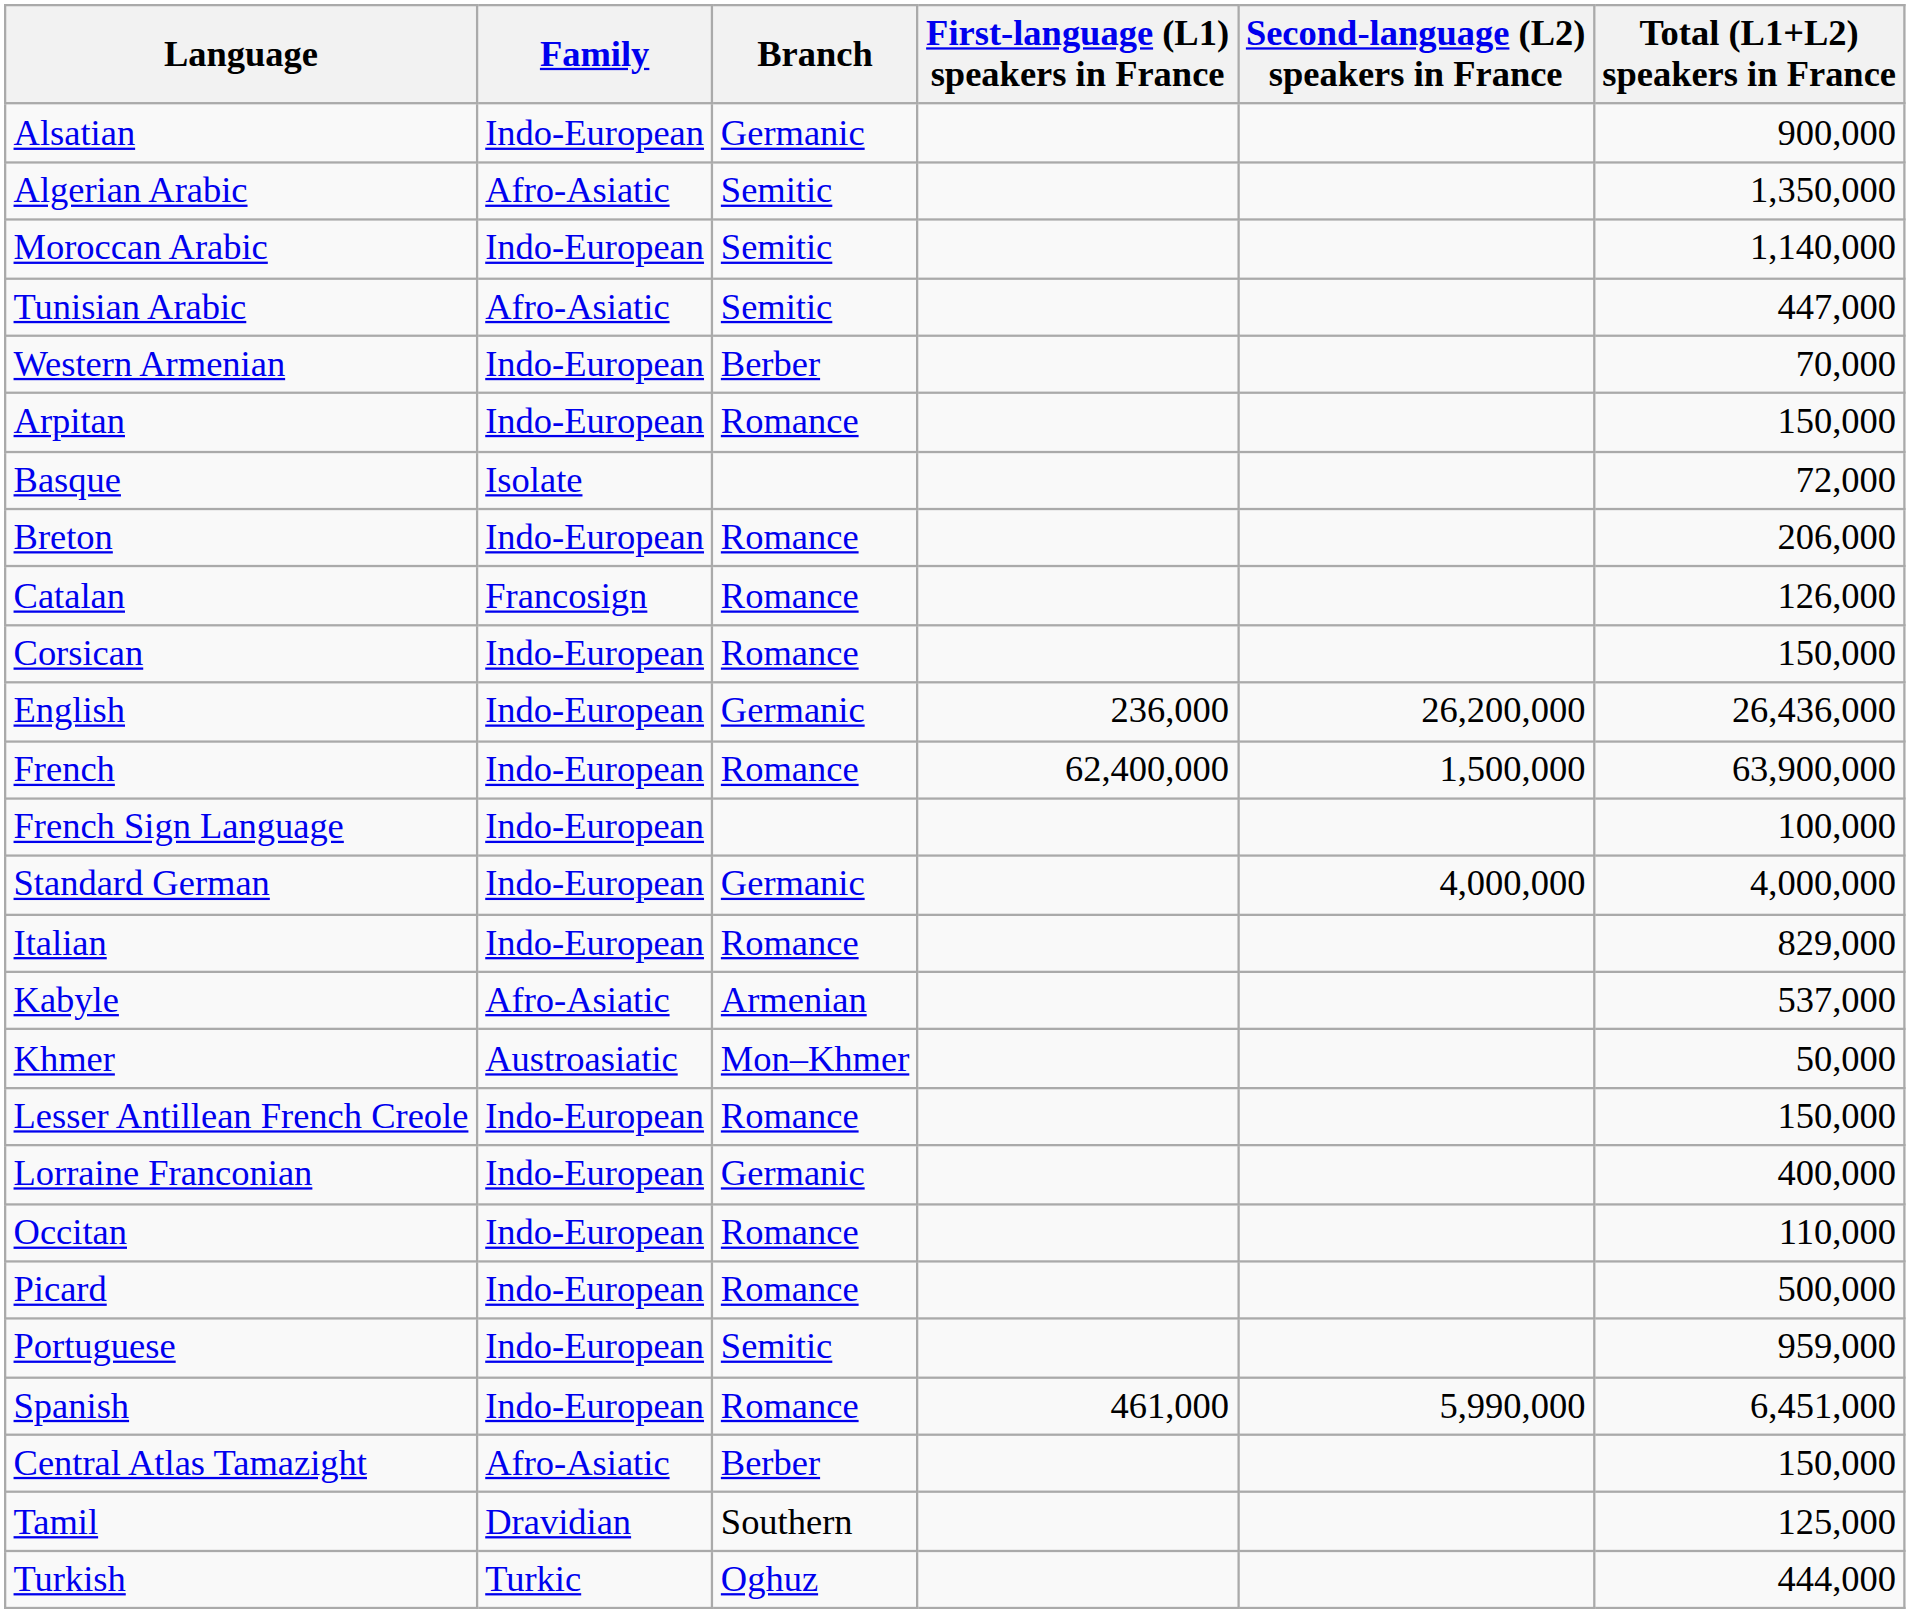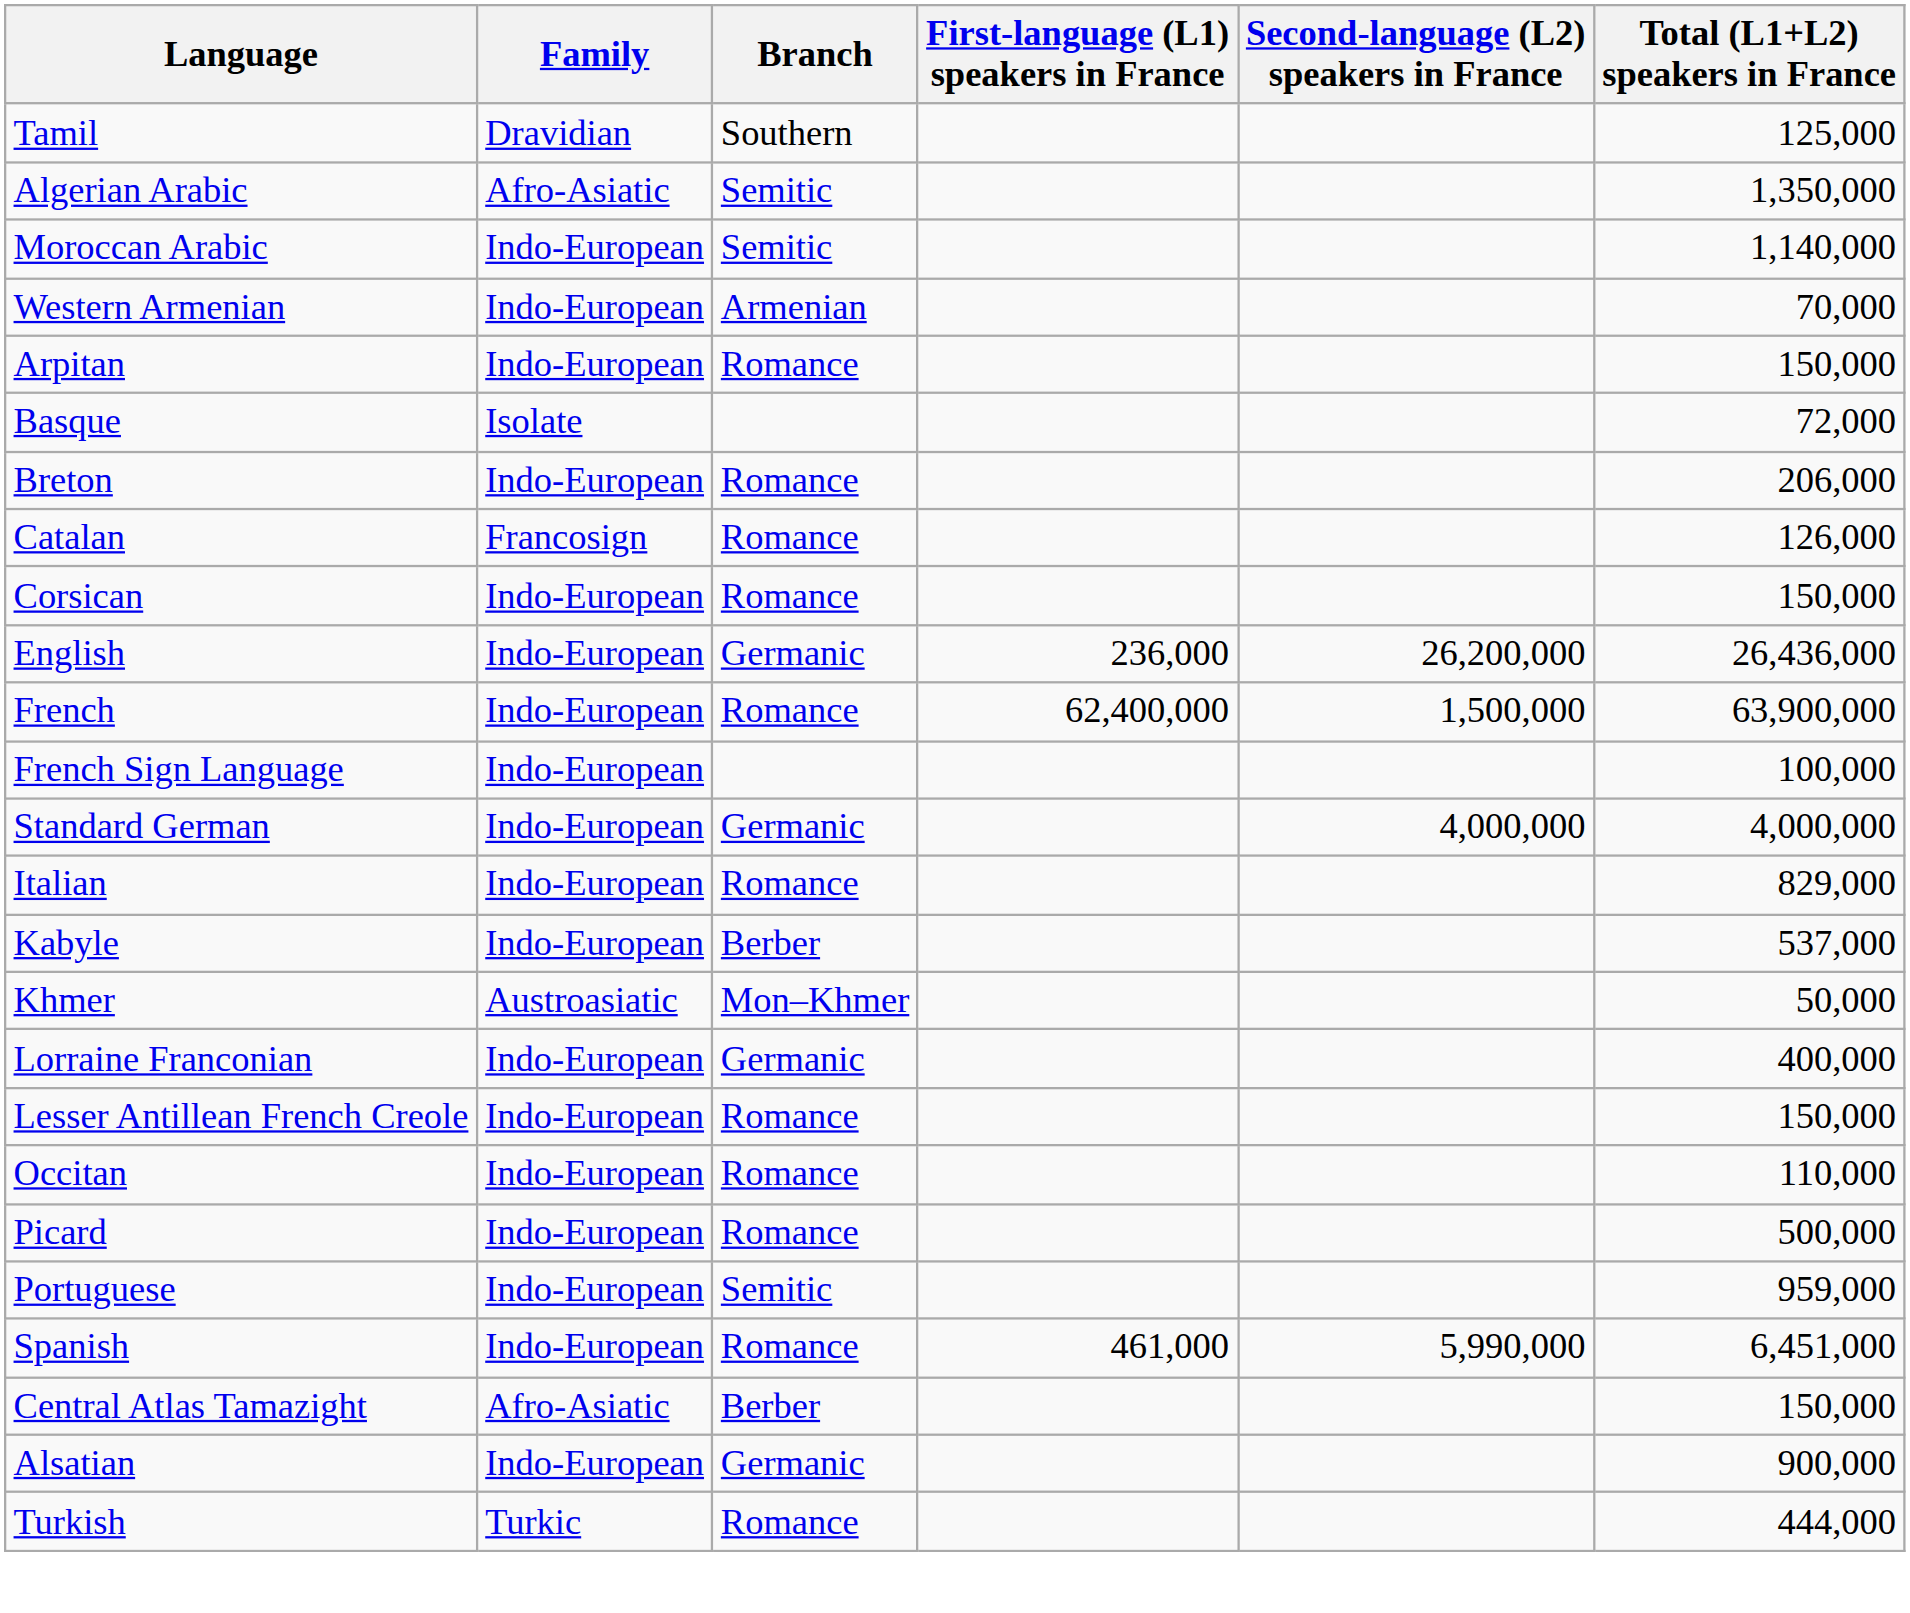 <table class="static-row-numbers sortable wikitable">
 <tr>
 <th>Language</th>
 <th><a href='#'>Family</a></th>
 <th>Branch</th>
 <th data-sort-type=number><a href='#'>First-language</a> (L1)<br>speakers in France</th>
 <th data-sort-type=number><a href='#'>Second-language</a> (L2)<br>speakers in France</th>
 <th data-sort-type=number>Total (L1+L2)<br>speakers in France</th>
 </tr>
 <tr>
-<td><a href='#'>Alsatian</a></td>
-<td><a href='#'>Indo-European</a></td>
-<td><a href='#'>Germanic</a></td>
+<td><a href='#'>Tamil</a></td>
+<td><a href='#'>Dravidian</a></td>
+<td>Southern</td>
 <td style=text-align:right></td>
 <td style=text-align:right></td>
-<td style=text-align:right>900,000</td>
+<td style=text-align:right>125,000</td>
 </tr>
 <tr>
 <td><a href='#'>Algerian Arabic</a></td>
 <td><a href='#'>Afro-Asiatic</a></td>
 <td><a href='#'>Semitic</a></td>
 <td style=text-align:right></td>
 <td style=text-align:right></td>
 <td style=text-align:right>1,350,000</td>
 </tr>
 <tr>
 <td><a href='#'>Moroccan Arabic</a></td>
 <td><a href='#'>Indo-European</a></td>
 <td><a href='#'>Semitic</a></td>
 <td style=text-align:right></td>
 <td style=text-align:right></td>
 <td style=text-align:right>1,140,000</td>
 </tr>
 <tr>
-<td><a href='#'>Tunisian Arabic</a></td>
-<td><a href='#'>Afro-Asiatic</a></td>
-<td><a href='#'>Semitic</a></td>
-<td style=text-align:right></td>
-<td style=text-align:right></td>
-<td style=text-align:right>447,000</td>
-</tr>
-<tr>
 <td><a href='#'>Western Armenian</a></td>
 <td><a href='#'>Indo-European</a></td>
-<td><a href='#'>Berber</a></td>
+<td><a href='#'>Armenian</a></td>
 <td style=text-align:right></td>
 <td style=text-align:right></td>
 <td style=text-align:right>70,000</td>
 </tr>
 <tr>
 <td><a href='#'>Arpitan</a></td>
 <td><a href='#'>Indo-European</a></td>
 <td><a href='#'>Romance</a></td>
 <td style=text-align:right></td>
 <td style=text-align:right></td>
 <td style=text-align:right>150,000</td>
 </tr>
 <tr>
 <td><a href='#'>Basque</a></td>
 <td><a href='#'>Isolate</a></td>
 <td></td>
 <td style=text-align:right></td>
 <td style=text-align:right></td>
 <td style=text-align:right>72,000</td>
 </tr>
 <tr>
 <td><a href='#'>Breton</a></td>
 <td><a href='#'>Indo-European</a></td>
 <td><a href='#'>Romance</a></td>
 <td style=text-align:right></td>
 <td style=text-align:right></td>
 <td style=text-align:right>206,000</td>
 </tr>
 <tr>
 <td><a href='#'>Catalan</a></td>
 <td><a href='#'>Francosign</a></td>
 <td><a href='#'>Romance</a></td>
 <td style=text-align:right></td>
 <td style=text-align:right></td>
 <td style=text-align:right>126,000</td>
 </tr>
 <tr>
 <td><a href='#'>Corsican</a></td>
 <td><a href='#'>Indo-European</a></td>
 <td><a href='#'>Romance</a></td>
 <td style=text-align:right></td>
 <td style=text-align:right></td>
 <td style=text-align:right>150,000</td>
 </tr>
 <tr>
 <td><a href='#'>English</a></td>
 <td><a href='#'>Indo-European</a></td>
 <td><a href='#'>Germanic</a></td>
 <td style=text-align:right !>236,000</td>
 <td style=text-align:right !>26,200,000</td>
 <td style=text-align:right !>26,436,000</td>
 </tr>
 <tr>
 <td><a href='#'>French</a></td>
 <td><a href='#'>Indo-European</a></td>
 <td><a href='#'>Romance</a></td>
 <td style=text-align:right>62,400,000</td>
 <td style=text-align:right>1,500,000</td>
 <td style=text-align:right>63,900,000</td>
 </tr>
 <tr>
 <td><a href='#'>French Sign Language</a></td>
 <td><a href='#'>Indo-European</a></td>
 <td></td>
 <td style=text-align:right></td>
 <td style=text-align:right></td>
 <td style=text-align:right>100,000</td>
 </tr>
 <tr>
 <td><a href='#'>Standard German</a></td>
 <td><a href='#'>Indo-European</a></td>
 <td><a href='#'>Germanic</a></td>
 <td style=text-align:right></td>
 <td style=text-align:right>4,000,000</td>
 <td style=text-align:right>4,000,000</td>
 </tr>
 <tr>
 <td><a href='#'>Italian</a></td>
 <td><a href='#'>Indo-European</a></td>
 <td><a href='#'>Romance</a></td>
 <td style=text-align:right></td>
 <td style=text-align:right></td>
 <td style=text-align:right>829,000</td>
 </tr>
 <tr>
 <td><a href='#'>Kabyle</a></td>
-<td><a href='#'>Afro-Asiatic</a></td>
-<td><a href='#'>Armenian</a></td>
+<td><a href='#'>Indo-European</a></td>
+<td><a href='#'>Berber</a></td>
 <td style=text-align:right></td>
 <td style=text-align:right></td>
 <td style=text-align:right>537,000</td>
 </tr>
 <tr>
 <td><a href='#'>Khmer</a></td>
 <td><a href='#'>Austroasiatic</a></td>
 <td><a href='#'>Mon–Khmer</a></td>
 <td style=text-align:right></td>
 <td style=text-align:right></td>
 <td style=text-align:right>50,000</td>
 </tr>
 <tr>
+<td><a href='#'>Lorraine Franconian</a></td>
+<td><a href='#'>Indo-European</a></td>
+<td><a href='#'>Germanic</a></td>
+<td style=text-align:right></td>
+<td style=text-align:right></td>
+<td style=text-align:right>400,000</td>
+</tr>
+<tr>
 <td><a href='#'>Lesser Antillean French Creole</a></td>
 <td><a href='#'>Indo-European</a></td>
 <td><a href='#'>Romance</a></td>
 <td style=text-align:right></td>
 <td style=text-align:right></td>
 <td style=text-align:right>150,000</td>
-</tr>
-<tr>
-<td><a href='#'>Lorraine Franconian</a></td>
-<td><a href='#'>Indo-European</a></td>
-<td><a href='#'>Germanic</a></td>
-<td style=text-align:right></td>
-<td style=text-align:right></td>
-<td style=text-align:right>400,000</td>
 </tr>
 <tr>
 <td><a href='#'>Occitan</a></td>
 <td><a href='#'>Indo-European</a></td>
 <td><a href='#'>Romance</a></td>
 <td style=text-align:right></td>
 <td style=text-align:right></td>
 <td style=text-align:right>110,000</td>
 </tr>
 <tr>
 <td><a href='#'>Picard</a></td>
 <td><a href='#'>Indo-European</a></td>
 <td><a href='#'>Romance</a></td>
 <td style=text-align:right></td>
 <td style=text-align:right></td>
 <td style=text-align:right>500,000</td>
 </tr>
 <tr>
 <td><a href='#'>Portuguese</a></td>
 <td><a href='#'>Indo-European</a></td>
 <td><a href='#'>Semitic</a></td>
 <td style=text-align:right></td>
 <td style=text-align:right></td>
 <td style=text-align:right>959,000</td>
 </tr>
 <tr>
 <td><a href='#'>Spanish</a></td>
 <td><a href='#'>Indo-European</a></td>
 <td><a href='#'>Romance</a></td>
 <td style=text-align:right>461,000</td>
 <td style=text-align:right>5,990,000</td>
 <td style=text-align:right>6,451,000</td>
 </tr>
 <tr>
 <td><a href='#'>Central Atlas Tamazight</a></td>
 <td><a href='#'>Afro-Asiatic</a></td>
 <td><a href='#'>Berber</a></td>
 <td style=text-align:right></td>
 <td style=text-align:right></td>
 <td style=text-align:right>150,000</td>
 </tr>
 <tr>
-<td><a href='#'>Tamil</a></td>
-<td><a href='#'>Dravidian</a></td>
-<td>Southern</td>
+<td><a href='#'>Alsatian</a></td>
+<td><a href='#'>Indo-European</a></td>
+<td><a href='#'>Germanic</a></td>
 <td style=text-align:right></td>
 <td style=text-align:right></td>
-<td style=text-align:right>125,000</td>
+<td style=text-align:right>900,000</td>
 </tr>
 <tr>
 <td><a href='#'>Turkish</a></td>
 <td><a href='#'>Turkic</a></td>
-<td><a href='#'>Oghuz</a></td>
+<td><a href='#'>Romance</a></td>
 <td style=text-align:right></td>
 <td style=text-align:right></td>
 <td style=text-align:right>444,000</td>
 </tr>
 </table>
